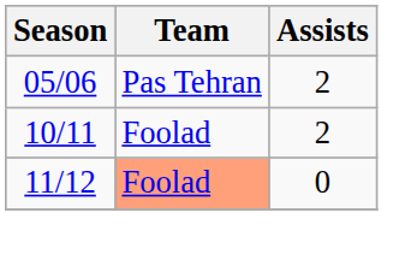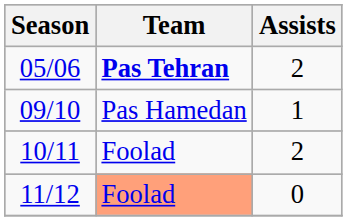 <table class="wikitable" style="text-align: center;">
 <tr>
 <th>Season</th>
 <th>Team</th>
 <th>Assists</th>
 </tr>
 <tr>
 <td><a href='#'>05/06</a></td>
-<td align="left"><a href='#'>Pas Tehran</a></td>
+<td align="left"><strong><a href='#'>Pas Tehran</a></strong></td>
 <td>2</td>
+</tr>
+<tr>
+<td><a href='#'>09/10</a></td>
+<td align="left"><a href='#'>Pas Hamedan</a></td>
+<td>1</td>
 </tr>
 <tr>
 <td><a href='#'>10/11</a></td>
 <td align="left"><a href='#'>Foolad</a></td>
 <td>2</td>
 </tr>
 <tr>
 <td><a href='#'>11/12</a></td>
 <td align="left" style="background: lightsalmon;"><a href='#'>Foolad</a></td>
 <td>0</td>
 </tr>
 <tr>
 </tr>
 </table>
